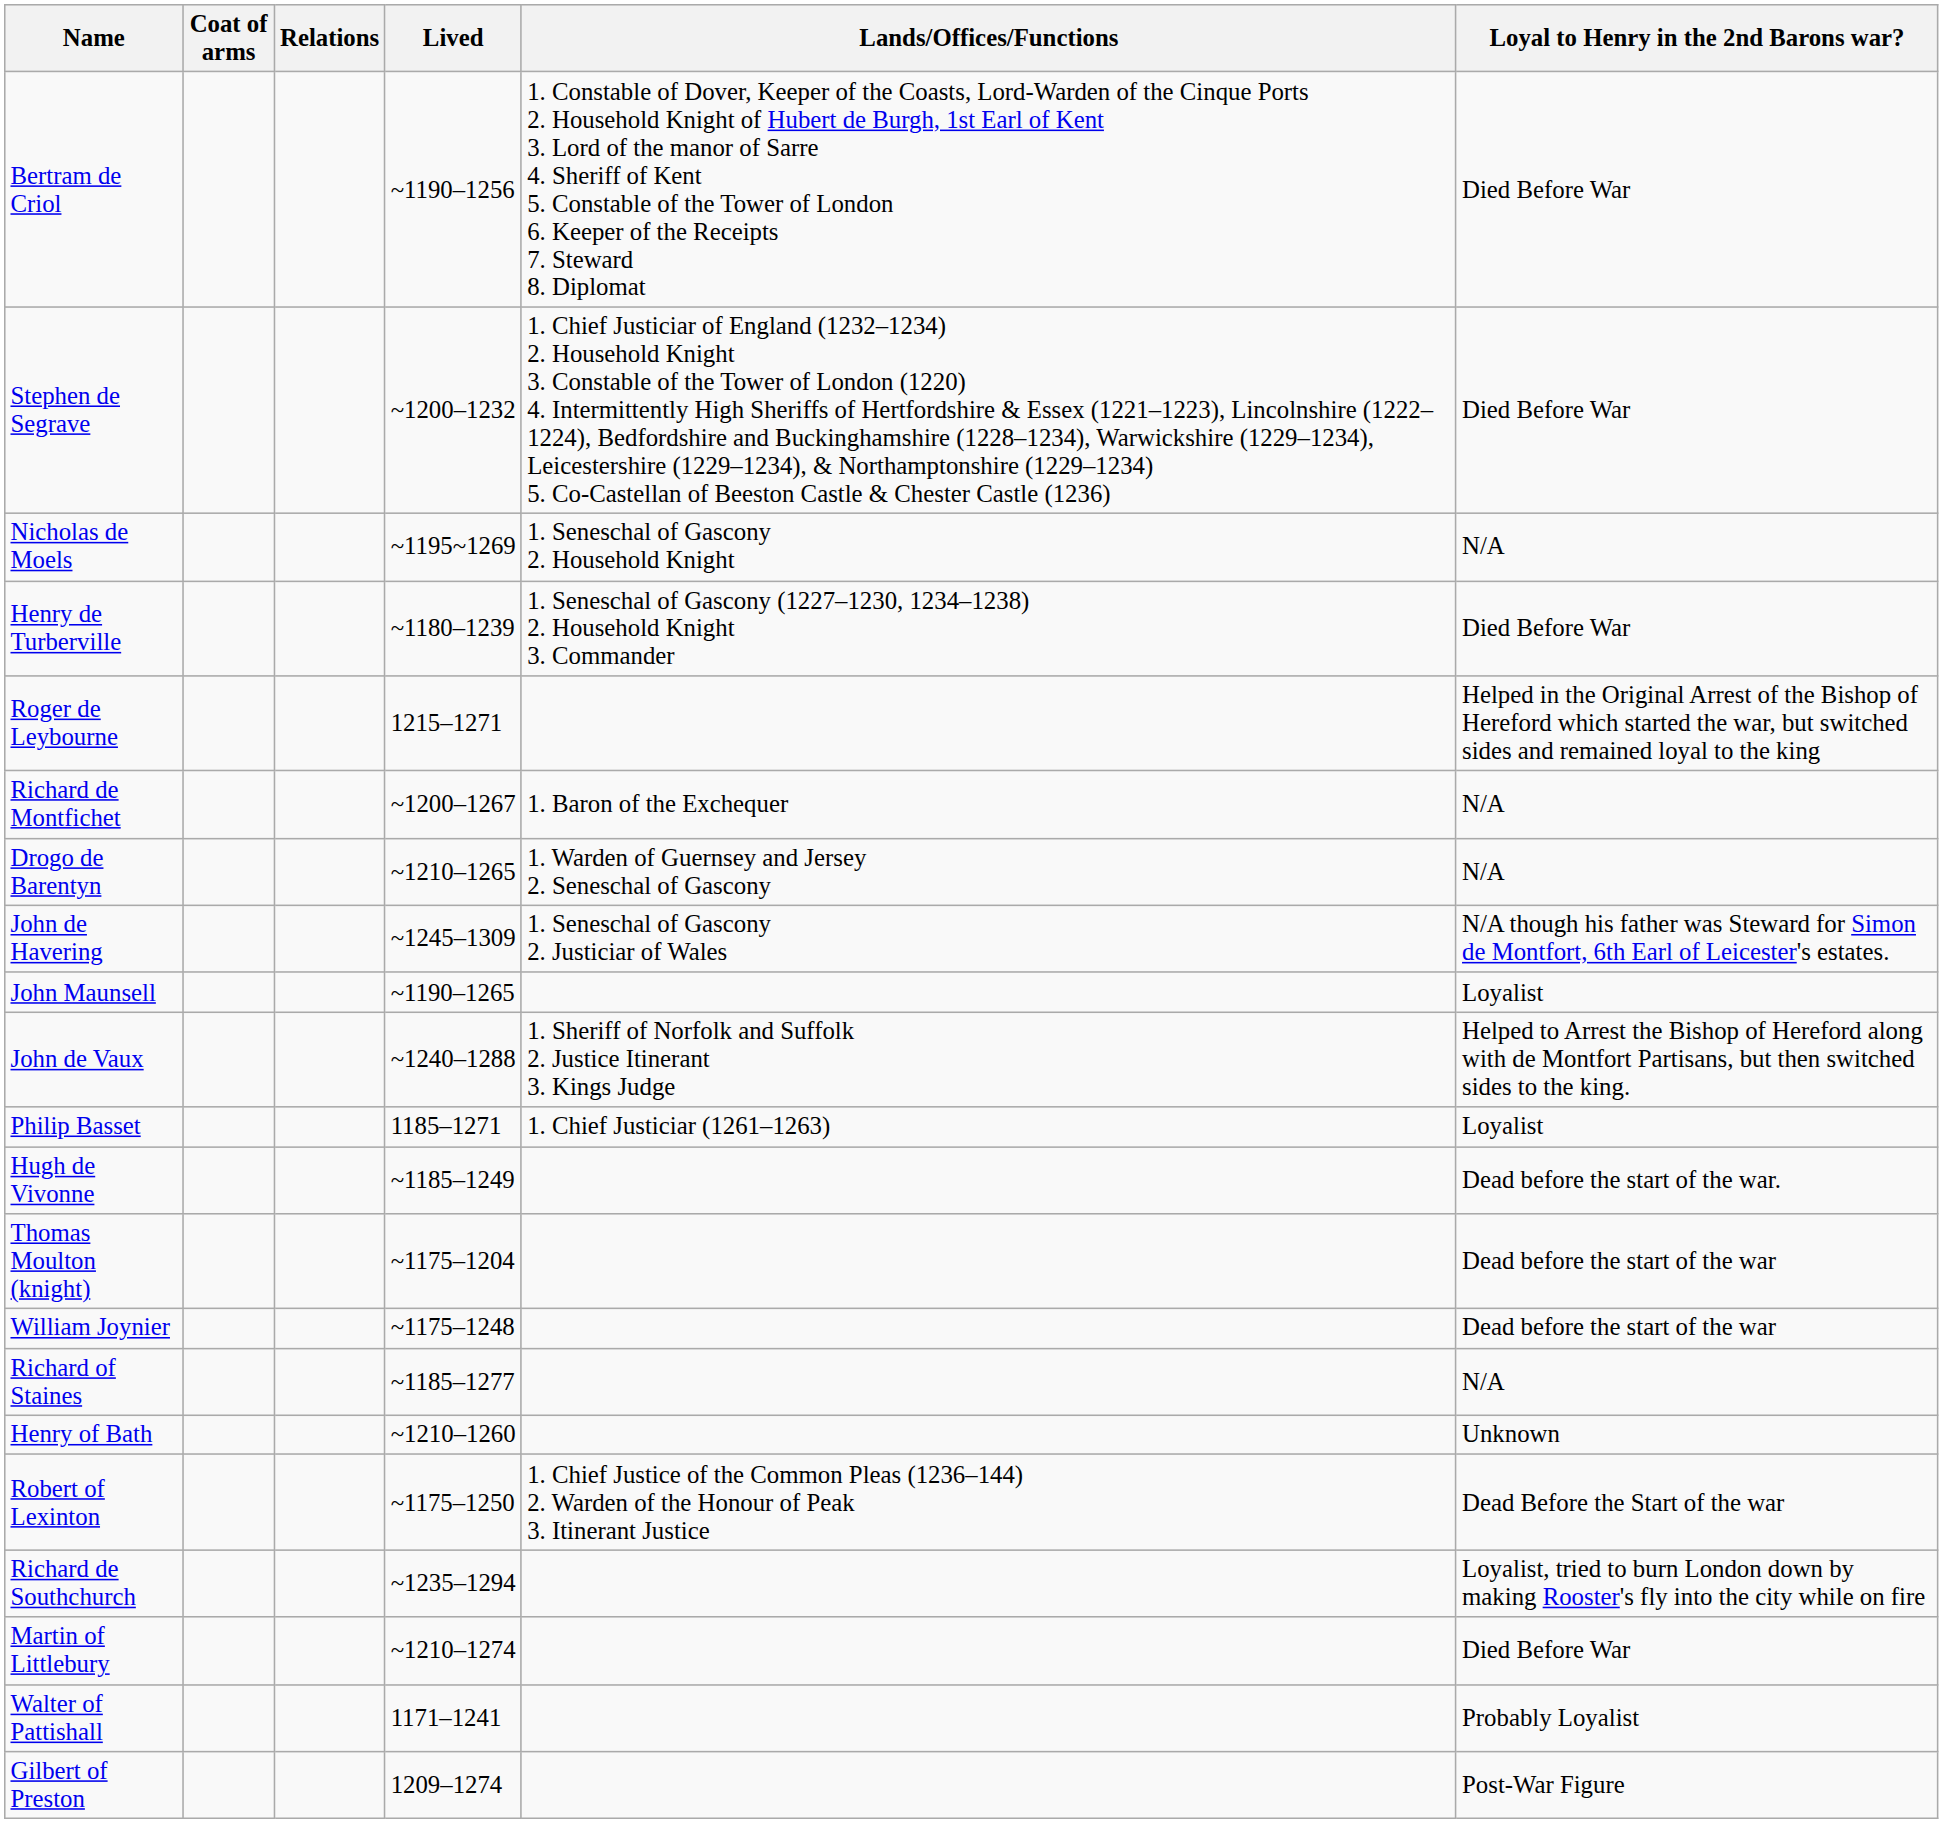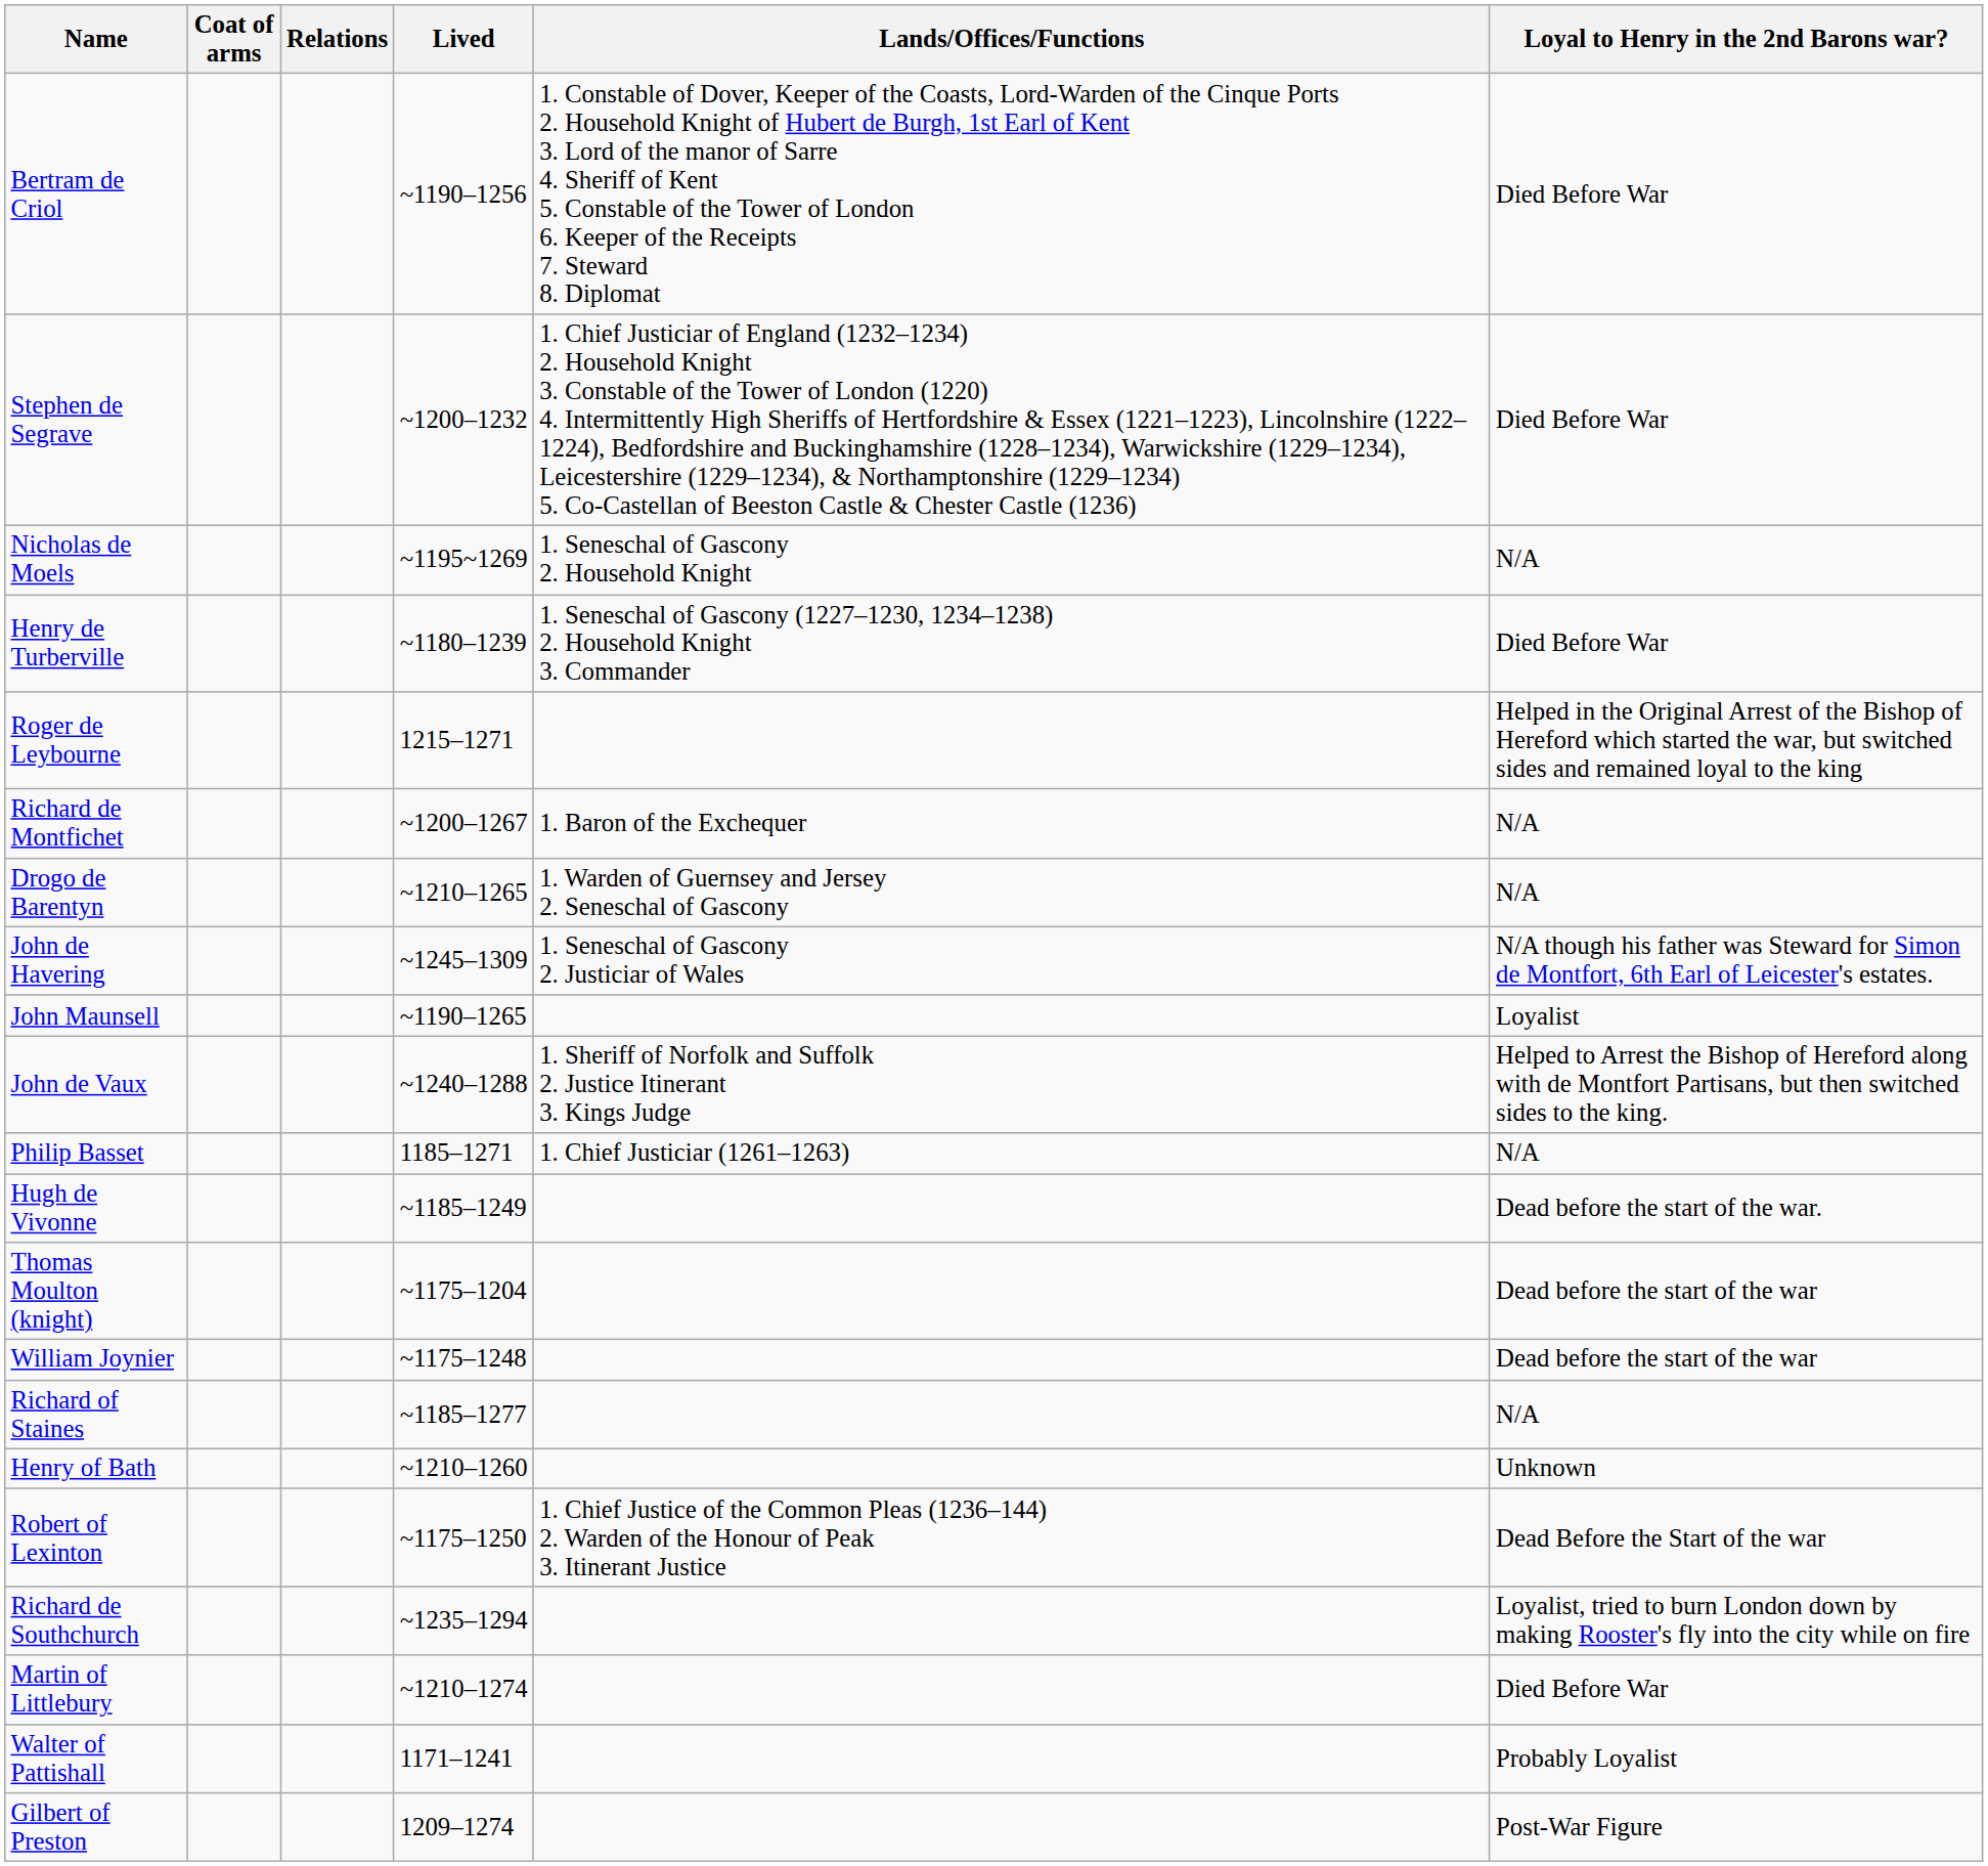 <table class="wikitable">
 <tr>
 <th>Name</th>
 <th>Coat of arms</th>
 <th>Relations</th>
 <th>Lived</th>
 <th>Lands/Offices/Functions</th>
 <th>Loyal to Henry in the 2nd Barons war?</th>
 </tr>
 <tr>
 <td><a href='#'>Bertram de Criol</a></td>
 <td></td>
 <td></td>
 <td>~1190–1256</td>
 <td>1. Constable of Dover, Keeper of the Coasts, Lord-Warden of the Cinque Ports<br>2. Household Knight of <a href='#'>Hubert de Burgh, 1st Earl of Kent</a><br>3. Lord of the manor of Sarre<br>4. Sheriff of Kent<br>5. Constable of the Tower of London<br>6. Keeper of the Receipts<br>7. Steward<br>8. Diplomat</td>
 <td>Died Before War</td>
 </tr>
 <tr>
 <td><a href='#'>Stephen de Segrave</a></td>
 <td></td>
 <td></td>
 <td>~1200–1232</td>
 <td>1. Chief Justiciar of England (1232–1234)<br>2. Household Knight<br>3. Constable of the Tower of London (1220)<br>4. Intermittently High Sheriffs of Hertfordshire & Essex (1221–1223), Lincolnshire (1222–1224), Bedfordshire and Buckinghamshire (1228–1234), Warwickshire (1229–1234), Leicestershire (1229–1234), & Northamptonshire (1229–1234)<br>5. Co-Castellan of Beeston Castle & Chester Castle (1236)</td>
 <td>Died Before War</td>
 </tr>
 <tr>
 <td><a href='#'>Nicholas de Moels</a></td>
 <td></td>
 <td></td>
 <td>~1195~1269</td>
 <td>1. Seneschal of Gascony<br>2. Household Knight</td>
 <td>N/A</td>
 </tr>
 <tr>
 <td><a href='#'>Henry de Turberville</a></td>
 <td></td>
 <td></td>
 <td>~1180–1239</td>
 <td>1. Seneschal of Gascony (1227–1230, 1234–1238)<br>2. Household Knight<br>3. Commander</td>
 <td>Died Before War</td>
 </tr>
 <tr>
 <td><a href='#'>Roger de Leybourne</a></td>
 <td></td>
 <td></td>
 <td>1215–1271</td>
 <td></td>
 <td>Helped in the Original Arrest of the Bishop of Hereford which started the war, but switched sides and remained loyal to the king</td>
 </tr>
 <tr>
 <td><a href='#'>Richard de Montfichet</a></td>
 <td></td>
 <td></td>
 <td>~1200–1267</td>
 <td>1. Baron of the Exchequer</td>
 <td>N/A</td>
 </tr>
 <tr>
 <td><a href='#'>Drogo de Barentyn</a></td>
 <td></td>
 <td></td>
 <td>~1210–1265</td>
 <td>1. Warden of Guernsey and Jersey<br>2. Seneschal of Gascony</td>
 <td>N/A</td>
 </tr>
 <tr>
 <td><a href='#'>John de Havering</a></td>
 <td></td>
 <td></td>
 <td>~1245–1309</td>
 <td>1. Seneschal of Gascony<br>2. Justiciar of Wales</td>
 <td>N/A though his father was Steward for <a href='#'>Simon de Montfort, 6th Earl of Leicester</a>'s estates.</td>
 </tr>
 <tr>
 <td><a href='#'>John Maunsell</a></td>
 <td></td>
 <td></td>
 <td>~1190–1265</td>
 <td></td>
 <td>Loyalist</td>
 </tr>
 <tr>
 <td><a href='#'>John de Vaux</a></td>
 <td></td>
 <td></td>
 <td>~1240–1288</td>
 <td>1. Sheriff of Norfolk and Suffolk<br>2. Justice Itinerant<br>3. Kings Judge</td>
 <td>Helped to Arrest the Bishop of Hereford along with de Montfort Partisans, but then switched sides to the king.</td>
 </tr>
 <tr>
 <td><a href='#'>Philip Basset</a></td>
 <td></td>
 <td></td>
 <td>1185–1271</td>
 <td>1. Chief Justiciar (1261–1263)</td>
-<td>Loyalist</td>
+<td>N/A</td>
 </tr>
 <tr>
 <td><a href='#'>Hugh de Vivonne</a></td>
 <td></td>
 <td></td>
 <td>~1185–1249</td>
 <td></td>
 <td>Dead before the start of the war.</td>
 </tr>
 <tr>
 <td><a href='#'>Thomas Moulton (knight)</a></td>
 <td></td>
 <td></td>
 <td>~1175–1204</td>
 <td></td>
 <td>Dead before the start of the war</td>
 </tr>
 <tr>
 <td><a href='#'>William Joynier</a></td>
 <td></td>
 <td></td>
 <td>~1175–1248</td>
 <td></td>
 <td>Dead before the start of the war</td>
 </tr>
 <tr>
 <td><a href='#'>Richard of Staines</a></td>
 <td></td>
 <td></td>
 <td>~1185–1277</td>
 <td></td>
 <td>N/A</td>
 </tr>
 <tr>
 <td><a href='#'>Henry of Bath</a></td>
 <td></td>
 <td></td>
 <td>~1210–1260</td>
 <td></td>
 <td>Unknown</td>
 </tr>
 <tr>
 <td><a href='#'>Robert of Lexinton</a></td>
 <td></td>
 <td></td>
 <td>~1175–1250</td>
 <td>1. Chief Justice of the Common Pleas (1236–144)<br>2. Warden of the Honour of Peak<br>3. Itinerant Justice</td>
 <td>Dead Before the Start of the war</td>
 </tr>
 <tr>
 <td><a href='#'>Richard de Southchurch</a></td>
 <td></td>
 <td></td>
 <td>~1235–1294</td>
 <td></td>
 <td>Loyalist, tried to burn London down by making <a href='#'>Rooster</a>'s fly into the city while on fire</td>
 </tr>
 <tr>
 <td><a href='#'>Martin of Littlebury</a></td>
 <td></td>
 <td></td>
 <td>~1210–1274</td>
 <td></td>
 <td>Died Before War</td>
 </tr>
 <tr>
 <td><a href='#'>Walter of Pattishall</a></td>
 <td></td>
 <td></td>
 <td>1171–1241</td>
 <td></td>
 <td>Probably Loyalist</td>
 </tr>
 <tr>
 <td><a href='#'>Gilbert of Preston</a></td>
 <td></td>
 <td></td>
 <td>1209–1274</td>
 <td></td>
 <td>Post-War Figure</td>
 </tr>
 </table>
